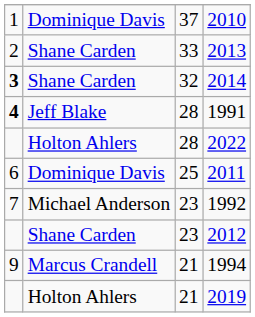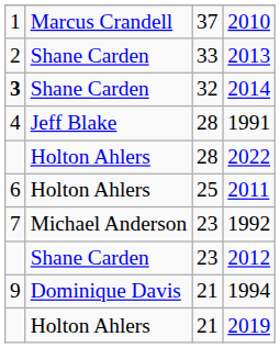 <table class="wikitable">
 <tr>
 </tr>
 <tr>
 <td>1</td>
-<td><a href='#'>Dominique Davis</a></td>
+<td><a href='#'>Marcus Crandell</a></td>
 <td>37</td>
 <td><a href='#'>2010</a></td>
 </tr>
 <tr>
 <td>2</td>
 <td><a href='#'>Shane Carden</a></td>
 <td>33</td>
 <td><a href='#'>2013</a></td>
 </tr>
 <tr>
 <td><strong>3</strong></td>
 <td><a href='#'>Shane Carden</a></td>
 <td>32</td>
 <td><a href='#'>2014</a></td>
 </tr>
 <tr>
-<td><strong>4</strong></td>
+<td>4</td>
 <td><a href='#'>Jeff Blake</a></td>
 <td>28</td>
 <td>1991</td>
 </tr>
 <tr>
 <td></td>
 <td><a href='#'>Holton Ahlers</a></td>
 <td>28</td>
 <td><a href='#'>2022</a></td>
 </tr>
 <tr>
 <td>6</td>
-<td><a href='#'>Dominique Davis</a></td>
+<td>Holton Ahlers</td>
 <td>25</td>
 <td><a href='#'>2011</a></td>
 </tr>
 <tr>
 <td>7</td>
 <td>Michael Anderson</td>
 <td>23</td>
 <td>1992</td>
 </tr>
 <tr>
 <td></td>
 <td><a href='#'>Shane Carden</a></td>
 <td>23</td>
 <td><a href='#'>2012</a></td>
 </tr>
 <tr>
 <td>9</td>
-<td><a href='#'>Marcus Crandell</a></td>
+<td><a href='#'>Dominique Davis</a></td>
 <td>21</td>
 <td>1994</td>
 </tr>
 <tr>
 <td></td>
 <td>Holton Ahlers</td>
 <td>21</td>
 <td><a href='#'>2019</a></td>
 </tr>
 </table>
